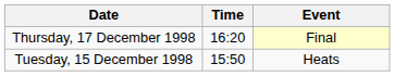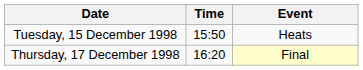 <table class = "wikitable" style="text-align:center;">
 <tr>
 <th width=220>Date</th>
 <th width=50>Time</th>
 <th width=150>Event</th>
 </tr>
 <tr>
+<td>Tuesday, 15 December 1998</td>
+<td>15:50</td>
+<td>Heats</td>
+</tr>
+<tr>
 <td>Thursday, 17 December 1998</td>
 <td>16:20</td>
 <td bgcolor=ffffcc>Final</td>
 </tr>
-<tr>
-<td>Tuesday, 15 December 1998</td>
-<td>15:50</td>
-<td>Heats</td>
-</tr>
 </table>
